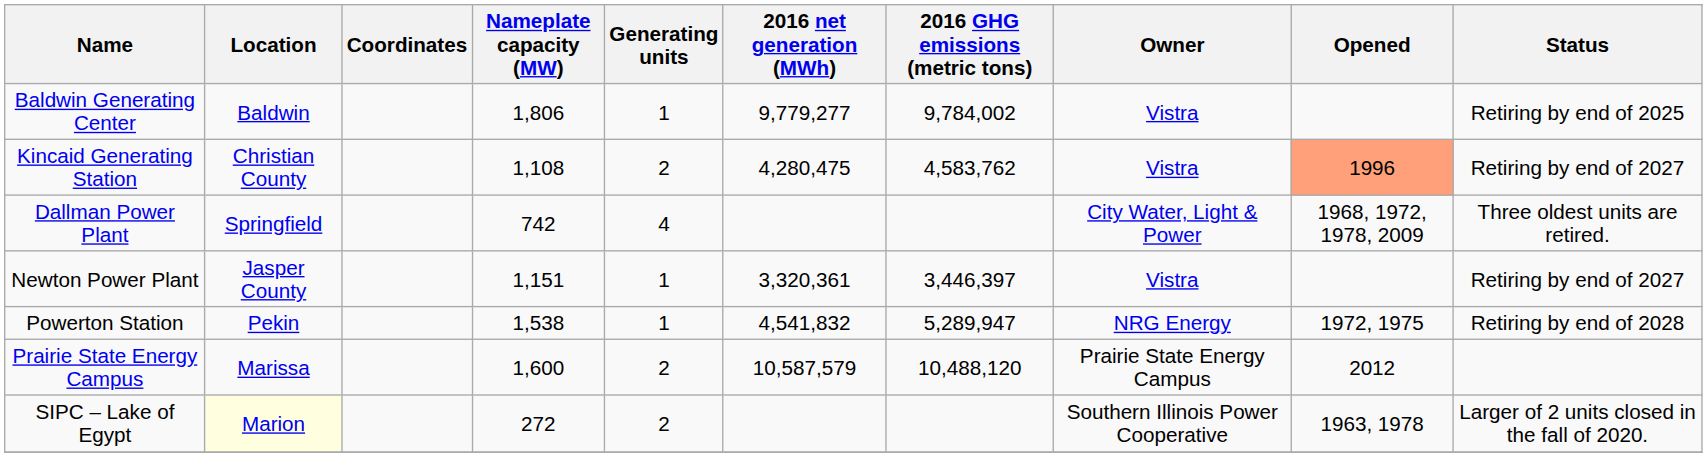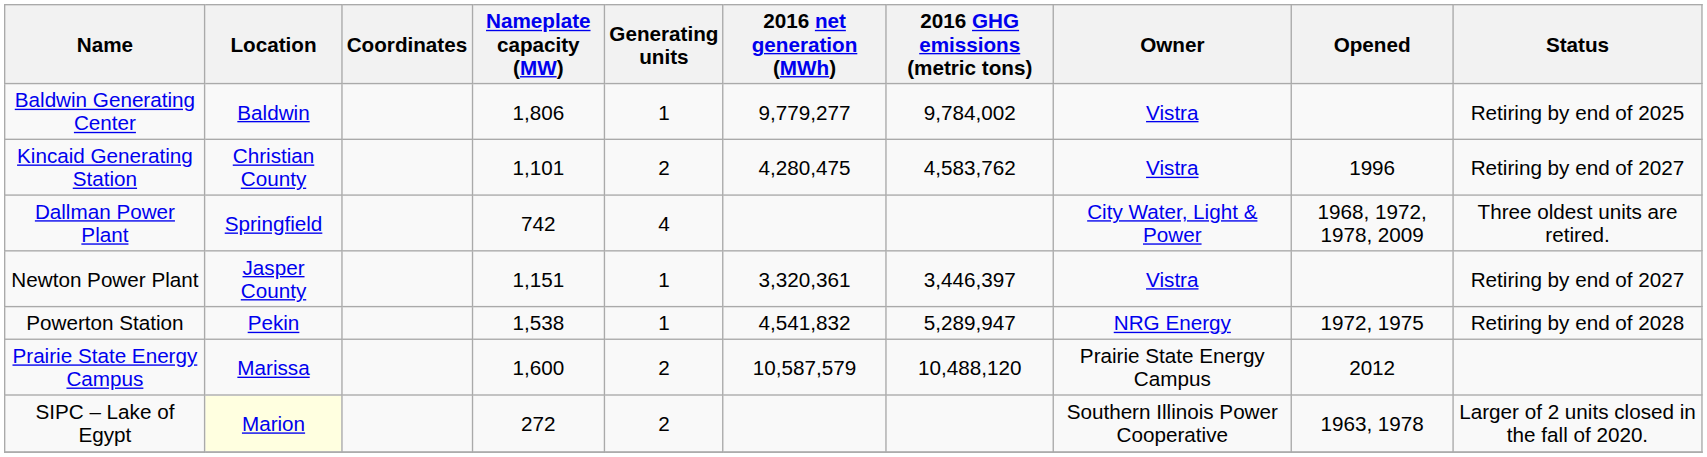 <table class="wikitable sortable" style="font-size:95%; text-align:center;">
 <tr>
 <th>Name</th>
 <th>Location</th>
 <th>Coordinates</th>
 <th><a href='#'>Nameplate</a><br>capacity (<a href='#'>MW</a>)</th>
 <th>Generating<br> units</th>
 <th>2016 <a href='#'>net generation</a><br> (<a href='#'>MWh</a>)</th>
 <th data-sort-type="number">2016 <a href='#'>GHG emissions</a><br> (metric tons)</th>
 <th>Owner</th>
 <th>Opened</th>
 <th>Status</th>
 </tr>
 <tr>
 <td><a href='#'>Baldwin Generating Center</a></td>
 <td><a href='#'>Baldwin</a></td>
 <td></td>
 <td>1,806</td>
 <td>1</td>
 <td>9,779,277</td>
 <td>9,784,002</td>
 <td><a href='#'>Vistra</a></td>
 <td></td>
 <td>Retiring by end of 2025</td>
 </tr>
 <tr>
 <td><a href='#'>Kincaid Generating Station</a></td>
 <td><a href='#'>Christian County</a></td>
 <td></td>
-<td>1,108</td>
+<td>1,101</td>
 <td>2</td>
 <td>4,280,475</td>
 <td>4,583,762</td>
 <td><a href='#'>Vistra</a></td>
-<td style="background: lightsalmon;">1996</td>
+<td>1996</td>
 <td>Retiring by end of 2027</td>
 </tr>
 <tr>
 <td><a href='#'>Dallman Power Plant</a></td>
 <td><a href='#'>Springfield</a></td>
 <td></td>
 <td>742</td>
 <td>4</td>
 <td></td>
 <td></td>
 <td><a href='#'>City Water, Light & Power</a></td>
 <td>1968, 1972, 1978, 2009</td>
 <td>Three oldest units are retired.</td>
 </tr>
 <tr>
 <td>Newton Power Plant</td>
 <td><a href='#'>Jasper County</a></td>
 <td></td>
 <td>1,151</td>
 <td>1</td>
 <td>3,320,361</td>
 <td>3,446,397</td>
 <td><a href='#'>Vistra</a></td>
 <td></td>
 <td>Retiring by end of 2027</td>
 </tr>
 <tr>
 <td>Powerton Station</td>
 <td><a href='#'>Pekin</a></td>
 <td></td>
 <td>1,538</td>
 <td>1</td>
 <td>4,541,832</td>
 <td>5,289,947</td>
 <td><a href='#'>NRG Energy</a></td>
 <td>1972, 1975</td>
 <td>Retiring by end of 2028</td>
 </tr>
 <tr>
 <td><a href='#'>Prairie State Energy Campus</a></td>
 <td><a href='#'>Marissa</a></td>
 <td></td>
 <td>1,600</td>
 <td>2</td>
 <td>10,587,579</td>
 <td>10,488,120</td>
 <td>Prairie State Energy Campus</td>
 <td>2012</td>
 <td></td>
 </tr>
 <tr>
 <td>SIPC – Lake of Egypt</td>
 <td style="background: lightyellow;"><a href='#'>Marion</a></td>
 <td></td>
 <td>272</td>
 <td>2</td>
 <td></td>
 <td></td>
 <td>Southern Illinois Power Cooperative</td>
 <td>1963, 1978</td>
 <td>Larger of 2 units closed in the fall of 2020.</td>
 </tr>
 <tr>
 </tr>
 </table>
